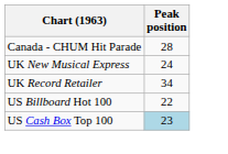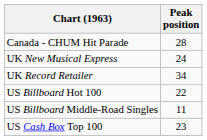 <table class="wikitable sortable">
 <tr>
 <th align="left">Chart (1963)</th>
 <th style="text-align:center;">Peak<br>position</th>
 </tr>
 <tr>
 <td align="left">Canada - CHUM Hit Parade</td>
 <td style="text-align:center;">28</td>
 </tr>
 <tr>
 <td align="left">UK <em>New Musical Express</em></td>
 <td style="text-align:center;">24</td>
 </tr>
 <tr>
 <td align="left">UK <em>Record Retailer</em></td>
 <td style="text-align:center;">34</td>
 </tr>
 <tr>
 <td align="left">US <em>Billboard</em> Hot 100</td>
 <td style="text-align:center;">22</td>
 </tr>
 <tr>
+<td align="left">US <em>Billboard</em> Middle-Road Singles</td>
+<td style="text-align:center;">11</td>
+</tr>
+<tr>
 <td align="left">US <em><a href='#'>Cash Box</a></em> Top 100</td>
-<td style="background: lightblue; text-align:center;">23</td>
+<td style="text-align:center;">23</td>
 </tr>
 </table>
